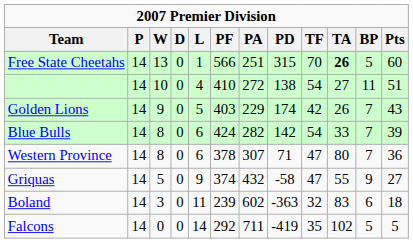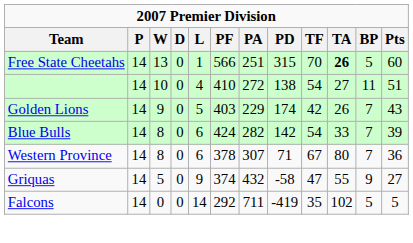 <table class="wikitable">
 <tr>
 <td colspan="12" align="center"><strong>2007 Premier Division</strong></td>
 </tr>
 <tr bgcolor="#efefef">
 <th>Team</th>
 <th>P</th>
 <th>W</th>
 <th>D</th>
 <th>L</th>
 <th>PF</th>
 <th>PA</th>
 <th>PD</th>
 <th>TF</th>
 <th>TA</th>
 <th>BP</th>
 <th>Pts</th>
 </tr>
 <tr align="center" bgcolor="#ccffcc">
 <td align="left"><a href='#'>Free State Cheetahs</a></td>
 <td>14</td>
 <td>13</td>
 <td>0</td>
 <td>1</td>
 <td>566</td>
 <td>251</td>
 <td>315</td>
 <td>70</td>
 <td><strong>26</strong></td>
 <td>5</td>
 <td>60</td>
 </tr>
 <tr align="center" bgcolor="#ccffcc">
 <td align="left"></td>
 <td>14</td>
 <td>10</td>
 <td>0</td>
 <td>4</td>
 <td>410</td>
 <td>272</td>
 <td>138</td>
 <td>54</td>
 <td>27</td>
 <td>11</td>
 <td>51</td>
 </tr>
 <tr align="center" bgcolor="#ccffcc">
 <td align="left"><a href='#'>Golden Lions</a></td>
 <td>14</td>
 <td>9</td>
 <td>0</td>
 <td>5</td>
 <td>403</td>
 <td>229</td>
 <td>174</td>
 <td>42</td>
 <td>26</td>
 <td>7</td>
 <td>43</td>
 </tr>
 <tr align="center" bgcolor="#ccffcc">
 <td align="left"><a href='#'>Blue Bulls</a></td>
 <td>14</td>
 <td>8</td>
 <td>0</td>
 <td>6</td>
 <td>424</td>
 <td>282</td>
 <td>142</td>
 <td>54</td>
 <td>33</td>
 <td>7</td>
 <td>39</td>
 </tr>
 <tr align="center">
 <td align="left"><a href='#'>Western Province</a></td>
 <td>14</td>
 <td>8</td>
 <td>0</td>
 <td>6</td>
 <td>378</td>
 <td>307</td>
 <td>71</td>
-<td>47</td>
+<td>67</td>
 <td>80</td>
 <td>7</td>
 <td>36</td>
 </tr>
 <tr align="center">
 <td align="left"><a href='#'>Griquas</a></td>
 <td>14</td>
 <td>5</td>
 <td>0</td>
 <td>9</td>
 <td>374</td>
 <td>432</td>
 <td>-58</td>
 <td>47</td>
 <td>55</td>
 <td>9</td>
 <td>27</td>
 </tr>
 <tr align="center">
-<td align="left"><a href='#'>Boland</a></td>
-<td>14</td>
-<td>3</td>
-<td>0</td>
-<td>11</td>
-<td>239</td>
-<td>602</td>
-<td>-363</td>
-<td>32</td>
-<td>83</td>
-<td>6</td>
-<td>18</td>
-</tr>
-<tr align="center">
 <td align="left"><a href='#'>Falcons</a></td>
 <td>14</td>
 <td>0</td>
 <td>0</td>
 <td>14</td>
 <td>292</td>
 <td>711</td>
 <td>-419</td>
 <td>35</td>
 <td>102</td>
 <td>5</td>
 <td>5</td>
 </tr>
 </table>
